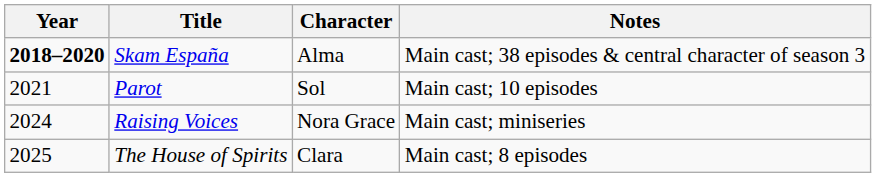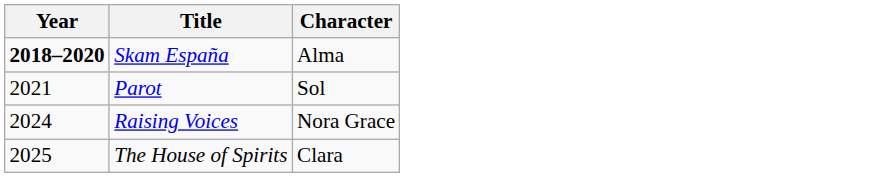 <table class="wikitable">
 <tr>
 <th>Year</th>
 <th>Title</th>
 <th>Character</th>
-<th>Notes</th>
 </tr>
 <tr>
 <td><strong>2018–2020</strong></td>
 <td><em><a href='#'>Skam España</a></em></td>
 <td>Alma</td>
-<td>Main cast; 38 episodes & central character of season 3</td>
 </tr>
 <tr>
 <td>2021</td>
 <td><em><a href='#'>Parot</a></em></td>
 <td>Sol</td>
-<td>Main cast; 10 episodes</td>
 </tr>
 <tr>
 <td>2024</td>
 <td><em><a href='#'>Raising Voices</a></em></td>
 <td>Nora Grace</td>
-<td>Main cast; miniseries</td>
 </tr>
 <tr>
 <td>2025</td>
 <td><em>The House of Spirits</em></td>
 <td>Clara</td>
-<td>Main cast; 8 episodes</td>
 </tr>
 </table>
